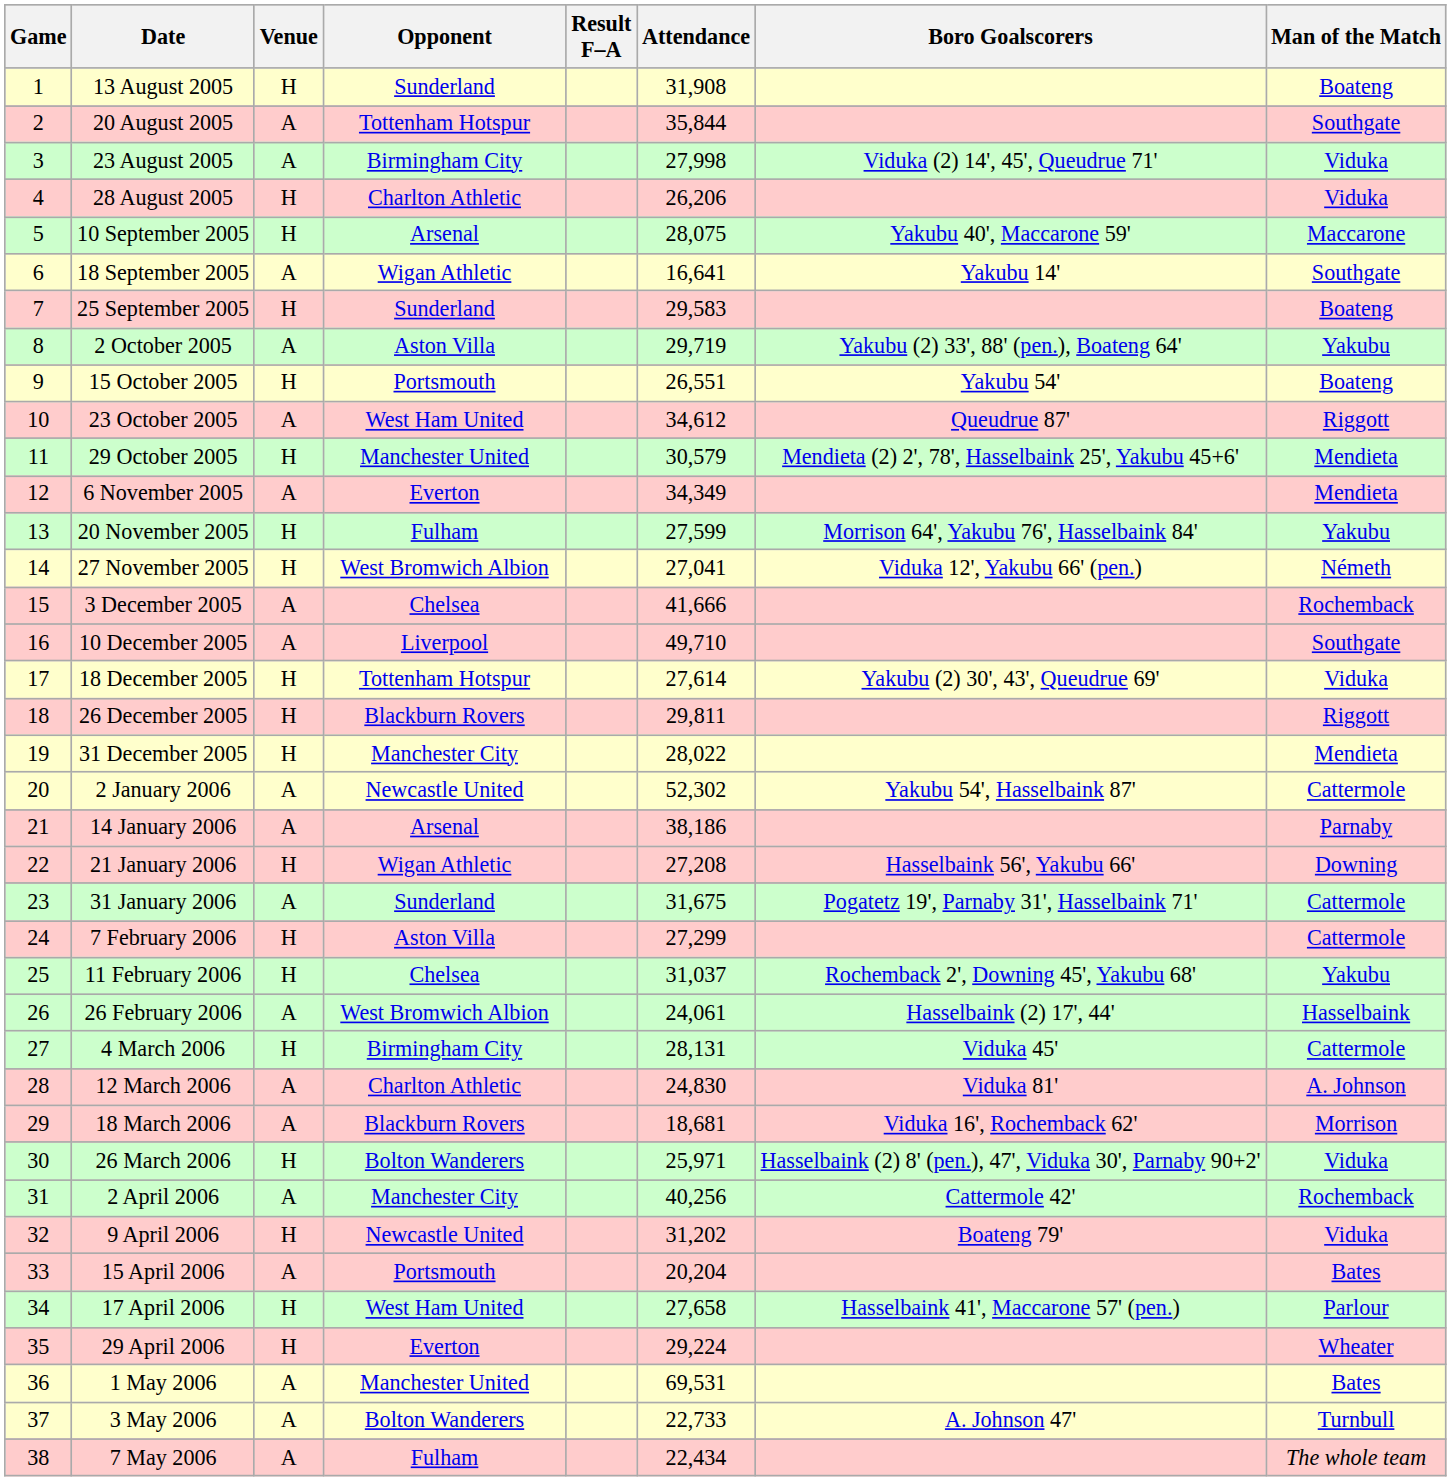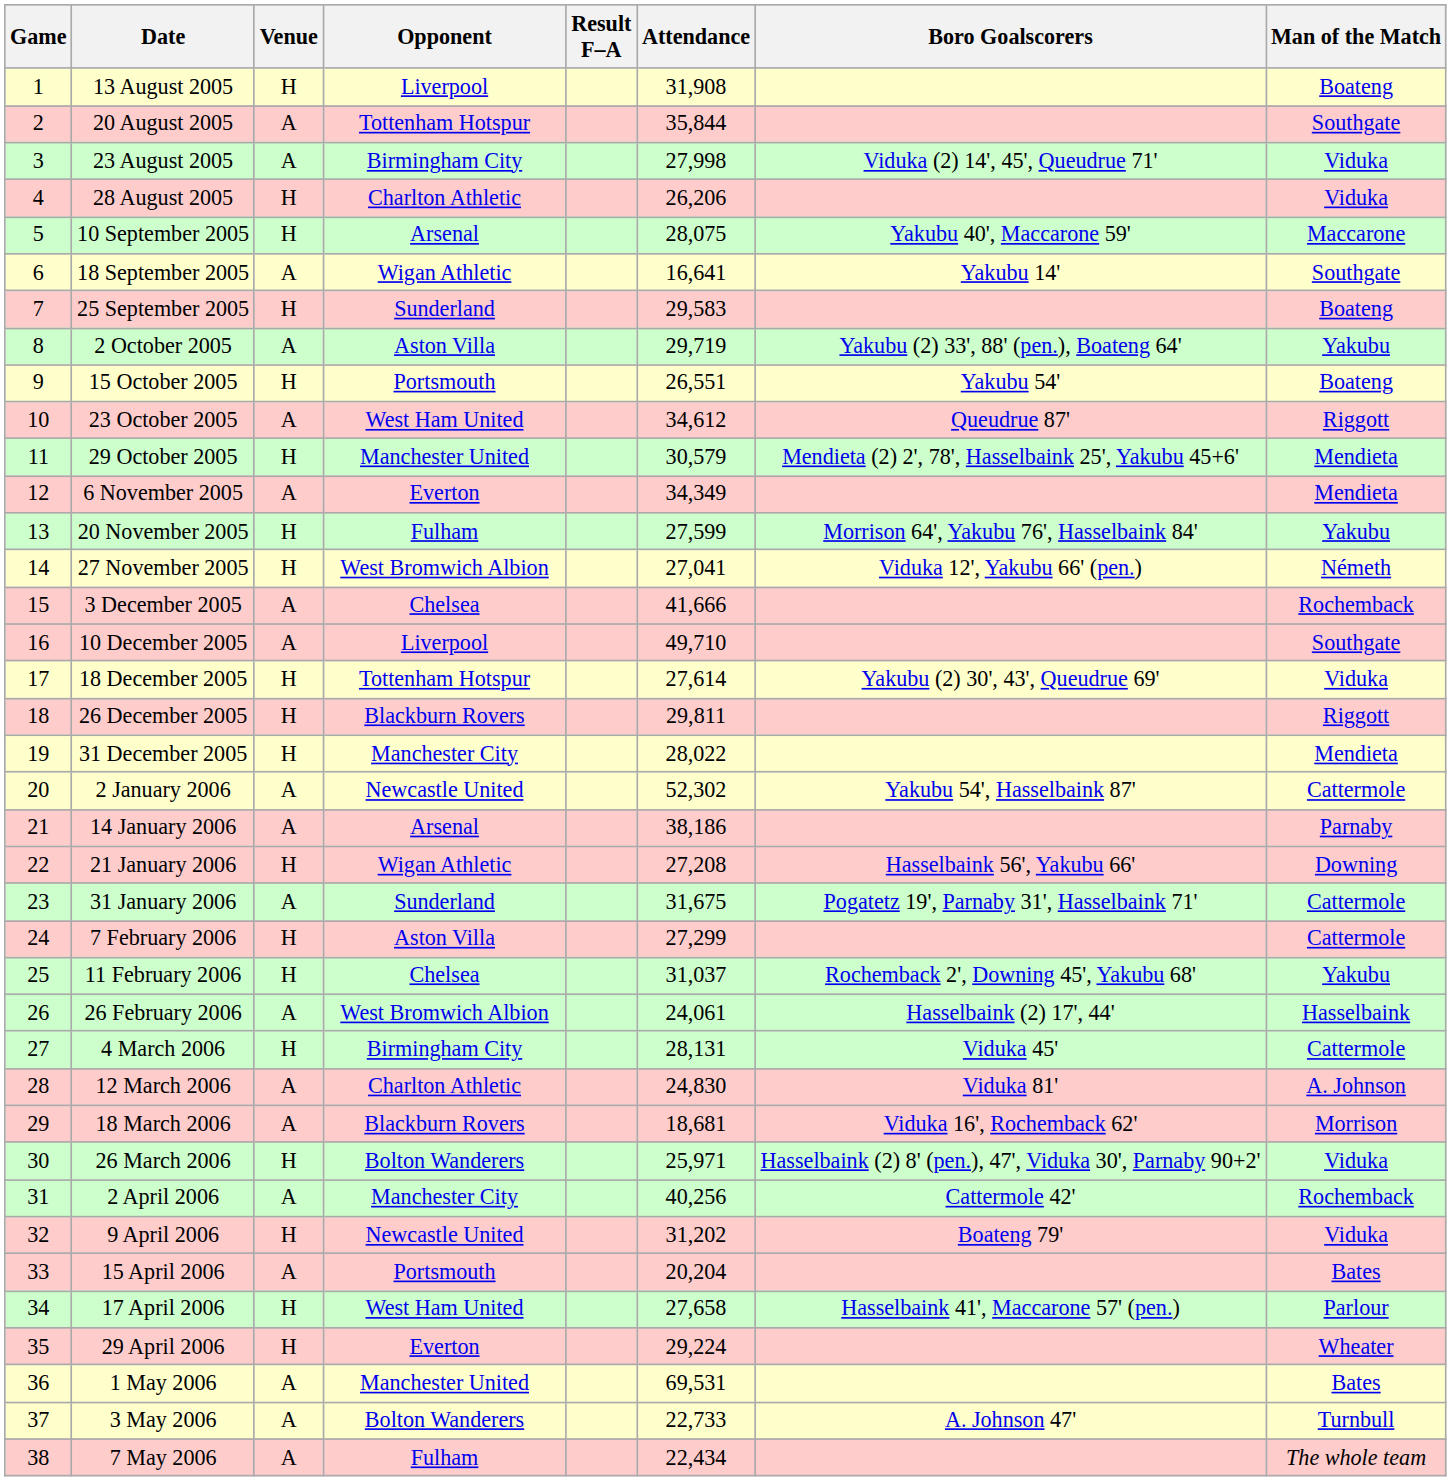 <table class="wikitable" style="text-align:center; font-size:smaller;">
 <tr>
 <th>Game</th>
 <th>Date</th>
 <th>Venue</th>
 <th style="width:140px;">Opponent</th>
 <th>Result<br>F–A</th>
 <th>Attendance</th>
 <th>Boro Goalscorers</th>
 <th>Man of the Match</th>
 </tr>
 <tr style="background:#ffc;">
 <td>1</td>
 <td>13 August 2005</td>
 <td>H</td>
-<td><a href='#'>Sunderland</a></td>
+<td><a href='#'>Liverpool</a></td>
 <td></td>
 <td>31,908</td>
 <td></td>
 <td><a href='#'>Boateng</a></td>
 </tr>
 <tr style="background:#fcc;">
 <td>2</td>
 <td>20 August 2005</td>
 <td>A</td>
 <td><a href='#'>Tottenham Hotspur</a></td>
 <td></td>
 <td>35,844</td>
 <td></td>
 <td><a href='#'>Southgate</a></td>
 </tr>
 <tr style="background:#cfc;">
 <td>3</td>
 <td>23 August 2005</td>
 <td>A</td>
 <td><a href='#'>Birmingham City</a></td>
 <td></td>
 <td>27,998</td>
 <td><a href='#'>Viduka</a> (2) 14', 45', <a href='#'>Queudrue</a> 71'</td>
 <td><a href='#'>Viduka</a></td>
 </tr>
 <tr style="background:#fcc;">
 <td>4</td>
 <td>28 August 2005</td>
 <td>H</td>
 <td><a href='#'>Charlton Athletic</a></td>
 <td></td>
 <td>26,206</td>
 <td></td>
 <td><a href='#'>Viduka</a></td>
 </tr>
 <tr style="background:#cfc;">
 <td>5</td>
 <td>10 September 2005</td>
 <td>H</td>
 <td><a href='#'>Arsenal</a></td>
 <td></td>
 <td>28,075</td>
 <td><a href='#'>Yakubu</a> 40', <a href='#'>Maccarone</a> 59'</td>
 <td><a href='#'>Maccarone</a></td>
 </tr>
 <tr style="background:#ffc;">
 <td>6</td>
 <td>18 September 2005</td>
 <td>A</td>
 <td><a href='#'>Wigan Athletic</a></td>
 <td></td>
 <td>16,641</td>
 <td><a href='#'>Yakubu</a> 14'</td>
 <td><a href='#'>Southgate</a></td>
 </tr>
 <tr style="background:#fcc;">
 <td>7</td>
 <td>25 September 2005</td>
 <td>H</td>
 <td><a href='#'>Sunderland</a></td>
 <td></td>
 <td>29,583</td>
 <td></td>
 <td><a href='#'>Boateng</a></td>
 </tr>
 <tr style="background:#cfc;">
 <td>8</td>
 <td>2 October 2005</td>
 <td>A</td>
 <td><a href='#'>Aston Villa</a></td>
 <td></td>
 <td>29,719</td>
 <td><a href='#'>Yakubu</a> (2) 33', 88' (<a href='#'>pen.</a>), <a href='#'>Boateng</a> 64'</td>
 <td><a href='#'>Yakubu</a></td>
 </tr>
 <tr style="background:#ffc;">
 <td>9</td>
 <td>15 October 2005</td>
 <td>H</td>
 <td><a href='#'>Portsmouth</a></td>
 <td></td>
 <td>26,551</td>
 <td><a href='#'>Yakubu</a> 54'</td>
 <td><a href='#'>Boateng</a></td>
 </tr>
 <tr style="background:#fcc;">
 <td>10</td>
 <td>23 October 2005</td>
 <td>A</td>
 <td><a href='#'>West Ham United</a></td>
 <td></td>
 <td>34,612</td>
 <td><a href='#'>Queudrue</a> 87'</td>
 <td><a href='#'>Riggott</a></td>
 </tr>
 <tr style="background:#cfc;">
 <td>11</td>
 <td>29 October 2005</td>
 <td>H</td>
 <td><a href='#'>Manchester United</a></td>
 <td></td>
 <td>30,579</td>
 <td><a href='#'>Mendieta</a> (2) 2', 78', <a href='#'>Hasselbaink</a> 25', <a href='#'>Yakubu</a> 45+6'</td>
 <td><a href='#'>Mendieta</a></td>
 </tr>
 <tr style="background:#fcc;">
 <td>12</td>
 <td>6 November 2005</td>
 <td>A</td>
 <td><a href='#'>Everton</a></td>
 <td></td>
 <td>34,349</td>
 <td></td>
 <td><a href='#'>Mendieta</a></td>
 </tr>
 <tr style="background:#cfc;">
 <td>13</td>
 <td>20 November 2005</td>
 <td>H</td>
 <td><a href='#'>Fulham</a></td>
 <td></td>
 <td>27,599</td>
 <td><a href='#'>Morrison</a> 64', <a href='#'>Yakubu</a> 76', <a href='#'>Hasselbaink</a> 84'</td>
 <td><a href='#'>Yakubu</a></td>
 </tr>
 <tr style="background:#ffc;">
 <td>14</td>
 <td>27 November 2005</td>
 <td>H</td>
 <td><a href='#'>West Bromwich Albion</a></td>
 <td></td>
 <td>27,041</td>
 <td><a href='#'>Viduka</a> 12', <a href='#'>Yakubu</a> 66' (<a href='#'>pen.</a>)</td>
 <td><a href='#'>Németh</a></td>
 </tr>
 <tr style="background:#fcc;">
 <td>15</td>
 <td>3 December 2005</td>
 <td>A</td>
 <td><a href='#'>Chelsea</a></td>
 <td></td>
 <td>41,666</td>
 <td></td>
 <td><a href='#'>Rochemback</a></td>
 </tr>
 <tr style="background:#fcc;">
 <td>16</td>
 <td>10 December 2005</td>
 <td>A</td>
 <td><a href='#'>Liverpool</a></td>
 <td></td>
 <td>49,710</td>
 <td></td>
 <td><a href='#'>Southgate</a></td>
 </tr>
 <tr style="background:#ffc;">
 <td>17</td>
 <td>18 December 2005</td>
 <td>H</td>
 <td><a href='#'>Tottenham Hotspur</a></td>
 <td></td>
 <td>27,614</td>
 <td><a href='#'>Yakubu</a> (2) 30', 43', <a href='#'>Queudrue</a> 69'</td>
 <td><a href='#'>Viduka</a></td>
 </tr>
 <tr style="background:#fcc;">
 <td>18</td>
 <td>26 December 2005</td>
 <td>H</td>
 <td><a href='#'>Blackburn Rovers</a></td>
 <td></td>
 <td>29,811</td>
 <td></td>
 <td><a href='#'>Riggott</a></td>
 </tr>
 <tr style="background:#ffc;">
 <td>19</td>
 <td>31 December 2005</td>
 <td>H</td>
 <td><a href='#'>Manchester City</a></td>
 <td></td>
 <td>28,022</td>
 <td></td>
 <td><a href='#'>Mendieta</a></td>
 </tr>
 <tr style="background:#ffc;">
 <td>20</td>
 <td>2 January 2006</td>
 <td>A</td>
 <td><a href='#'>Newcastle United</a></td>
 <td></td>
 <td>52,302</td>
 <td><a href='#'>Yakubu</a> 54', <a href='#'>Hasselbaink</a> 87'</td>
 <td><a href='#'>Cattermole</a></td>
 </tr>
 <tr style="background:#fcc;">
 <td>21</td>
 <td>14 January 2006</td>
 <td>A</td>
 <td><a href='#'>Arsenal</a></td>
 <td></td>
 <td>38,186</td>
 <td></td>
 <td><a href='#'>Parnaby</a></td>
 </tr>
 <tr style="background:#fcc;">
 <td>22</td>
 <td>21 January 2006</td>
 <td>H</td>
 <td><a href='#'>Wigan Athletic</a></td>
 <td></td>
 <td>27,208</td>
 <td><a href='#'>Hasselbaink</a> 56', <a href='#'>Yakubu</a> 66'</td>
 <td><a href='#'>Downing</a></td>
 </tr>
 <tr style="background:#cfc;">
 <td>23</td>
 <td>31 January 2006</td>
 <td>A</td>
 <td><a href='#'>Sunderland</a></td>
 <td></td>
 <td>31,675</td>
 <td><a href='#'>Pogatetz</a> 19', <a href='#'>Parnaby</a> 31', <a href='#'>Hasselbaink</a> 71'</td>
 <td><a href='#'>Cattermole</a></td>
 </tr>
 <tr style="background:#fcc;">
 <td>24</td>
 <td>7 February 2006</td>
 <td>H</td>
 <td><a href='#'>Aston Villa</a></td>
 <td></td>
 <td>27,299</td>
 <td></td>
 <td><a href='#'>Cattermole</a></td>
 </tr>
 <tr style="background:#cfc;">
 <td>25</td>
 <td>11 February 2006</td>
 <td>H</td>
 <td><a href='#'>Chelsea</a></td>
 <td></td>
 <td>31,037</td>
 <td><a href='#'>Rochemback</a> 2', <a href='#'>Downing</a> 45', <a href='#'>Yakubu</a> 68'</td>
 <td><a href='#'>Yakubu</a></td>
 </tr>
 <tr style="background:#cfc;">
 <td>26</td>
 <td>26 February 2006</td>
 <td>A</td>
 <td><a href='#'>West Bromwich Albion</a></td>
 <td></td>
 <td>24,061</td>
 <td><a href='#'>Hasselbaink</a> (2) 17', 44'</td>
 <td><a href='#'>Hasselbaink</a></td>
 </tr>
 <tr style="background:#cfc;">
 <td>27</td>
 <td>4 March 2006</td>
 <td>H</td>
 <td><a href='#'>Birmingham City</a></td>
 <td></td>
 <td>28,131</td>
 <td><a href='#'>Viduka</a> 45'</td>
 <td><a href='#'>Cattermole</a></td>
 </tr>
 <tr style="background:#fcc;">
 <td>28</td>
 <td>12 March 2006</td>
 <td>A</td>
 <td><a href='#'>Charlton Athletic</a></td>
 <td></td>
 <td>24,830</td>
 <td><a href='#'>Viduka</a> 81'</td>
 <td><a href='#'>A. Johnson</a></td>
 </tr>
 <tr style="background:#fcc;">
 <td>29</td>
 <td>18 March 2006</td>
 <td>A</td>
 <td><a href='#'>Blackburn Rovers</a></td>
 <td></td>
 <td>18,681</td>
 <td><a href='#'>Viduka</a> 16', <a href='#'>Rochemback</a> 62'</td>
 <td><a href='#'>Morrison</a></td>
 </tr>
 <tr style="background:#cfc;">
 <td>30</td>
 <td>26 March 2006</td>
 <td>H</td>
 <td><a href='#'>Bolton Wanderers</a></td>
 <td></td>
 <td>25,971</td>
 <td><a href='#'>Hasselbaink</a> (2) 8' (<a href='#'>pen.</a>), 47', <a href='#'>Viduka</a> 30', <a href='#'>Parnaby</a> 90+2'</td>
 <td><a href='#'>Viduka</a></td>
 </tr>
 <tr style="background:#cfc;">
 <td>31</td>
 <td>2 April 2006</td>
 <td>A</td>
 <td><a href='#'>Manchester City</a></td>
 <td></td>
 <td>40,256</td>
 <td><a href='#'>Cattermole</a> 42'</td>
 <td><a href='#'>Rochemback</a></td>
 </tr>
 <tr style="background:#fcc;">
 <td>32</td>
 <td>9 April 2006</td>
 <td>H</td>
 <td><a href='#'>Newcastle United</a></td>
 <td></td>
 <td>31,202</td>
 <td><a href='#'>Boateng</a> 79'</td>
 <td><a href='#'>Viduka</a></td>
 </tr>
 <tr style="background:#fcc;">
 <td>33</td>
 <td>15 April 2006</td>
 <td>A</td>
 <td><a href='#'>Portsmouth</a></td>
 <td></td>
 <td>20,204</td>
 <td></td>
 <td><a href='#'>Bates</a></td>
 </tr>
 <tr style="background:#cfc;">
 <td>34</td>
 <td>17 April 2006</td>
 <td>H</td>
 <td><a href='#'>West Ham United</a></td>
 <td></td>
 <td>27,658</td>
 <td><a href='#'>Hasselbaink</a> 41', <a href='#'>Maccarone</a> 57' (<a href='#'>pen.</a>)</td>
 <td><a href='#'>Parlour</a></td>
 </tr>
 <tr style="background:#fcc;">
 <td>35</td>
 <td>29 April 2006</td>
 <td>H</td>
 <td><a href='#'>Everton</a></td>
 <td></td>
 <td>29,224</td>
 <td></td>
 <td><a href='#'>Wheater</a></td>
 </tr>
 <tr style="background:#ffc;">
 <td>36</td>
 <td>1 May 2006</td>
 <td>A</td>
 <td><a href='#'>Manchester United</a></td>
 <td></td>
 <td>69,531</td>
 <td></td>
 <td><a href='#'>Bates</a></td>
 </tr>
 <tr style="background:#ffc;">
 <td>37</td>
 <td>3 May 2006</td>
 <td>A</td>
 <td><a href='#'>Bolton Wanderers</a></td>
 <td></td>
 <td>22,733</td>
 <td><a href='#'>A. Johnson</a> 47'</td>
 <td><a href='#'>Turnbull</a></td>
 </tr>
 <tr style="background:#fcc;">
 <td>38</td>
 <td>7 May 2006</td>
 <td>A</td>
 <td><a href='#'>Fulham</a></td>
 <td></td>
 <td>22,434</td>
 <td></td>
 <td><em>The whole team</em></td>
 </tr>
 </table>
